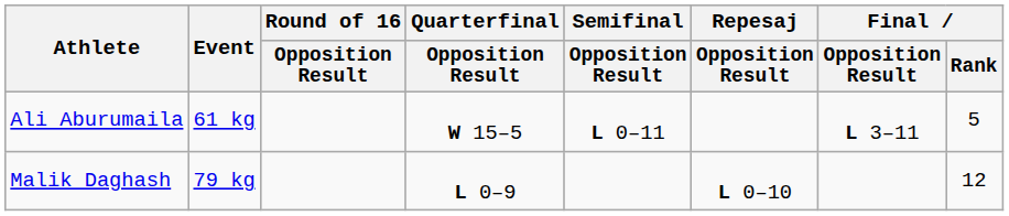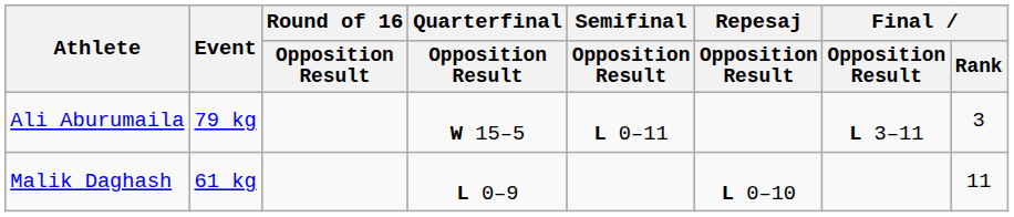 <table class=wikitable style=font-size:90%;text-align:center>
 <tr>
 <th rowspan=2>Athlete</th>
 <th rowspan=2>Event</th>
 <th>Round of 16</th>
 <th>Quarterfinal</th>
 <th>Semifinal</th>
 <th>Repesaj</th>
 <th colspan=2>Final / </th>
 </tr>
 <tr style=font-size:95%>
 <th>Opposition<br>Result</th>
 <th>Opposition<br>Result</th>
 <th>Opposition<br>Result</th>
 <th>Opposition<br>Result</th>
 <th>Opposition<br>Result</th>
 <th>Rank</th>
 </tr>
 <tr>
 <td align=left><a href='#'>Ali Aburumaila</a></td>
-<td align=left><a href='#'>61 kg</a></td>
+<td align=left><a href='#'>79 kg</a></td>
 <td></td>
 <td><br><strong>W</strong> 15–5</td>
 <td><br><strong>L</strong> 0–11</td>
 <td></td>
 <td><br><strong>L</strong> 3–11</td>
-<td>5</td>
+<td>3</td>
 </tr>
 <tr>
 <td align=left><a href='#'>Malik Daghash</a></td>
-<td align=left><a href='#'>79 kg</a></td>
+<td align=left><a href='#'>61 kg</a></td>
 <td></td>
 <td><br><strong>L</strong> 0–9</td>
 <td></td>
 <td><br><strong>L</strong> 0–10</td>
 <td></td>
-<td>12</td>
+<td>11</td>
 </tr>
 </table>
